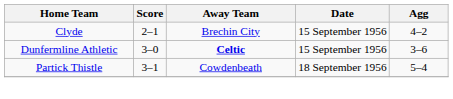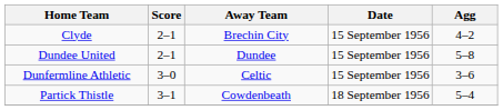 <table class="wikitable" style="text-align:center;">
 <tr>
 <th width=175>Home Team</th>
 <th width=20>Score</th>
 <th width=175>Away Team</th>
 <th width= 125>Date</th>
 <th width= 75>Agg</th>
 </tr>
 <tr>
 <td><a href='#'>Clyde</a></td>
 <td>2–1</td>
 <td><a href='#'>Brechin City</a></td>
 <td>15 September 1956</td>
 <td>4–2</td>
 </tr>
 <tr>
+<td><a href='#'>Dundee United</a></td>
+<td>2–1</td>
+<td><a href='#'>Dundee</a></td>
+<td>15 September 1956</td>
+<td>5–8</td>
+</tr>
+<tr>
 <td><a href='#'>Dunfermline Athletic</a></td>
 <td>3–0</td>
-<td><strong><a href='#'>Celtic</a></strong></td>
+<td><a href='#'>Celtic</a></td>
 <td>15 September 1956</td>
 <td>3–6</td>
 </tr>
 <tr>
 <td><a href='#'>Partick Thistle</a></td>
 <td>3–1</td>
 <td><a href='#'>Cowdenbeath</a></td>
 <td>18 September 1956</td>
 <td>5–4</td>
 </tr>
 <tr>
 </tr>
 </table>
